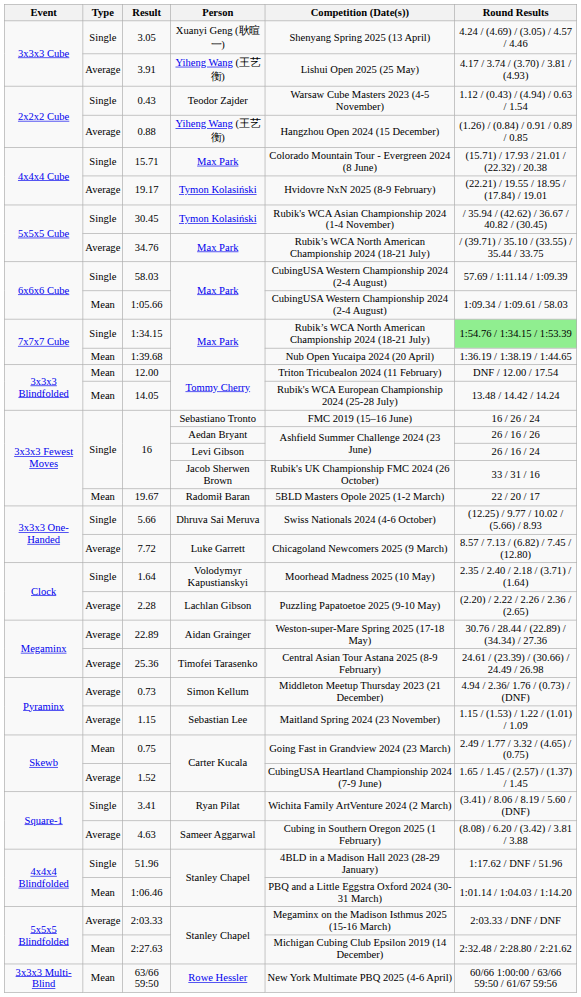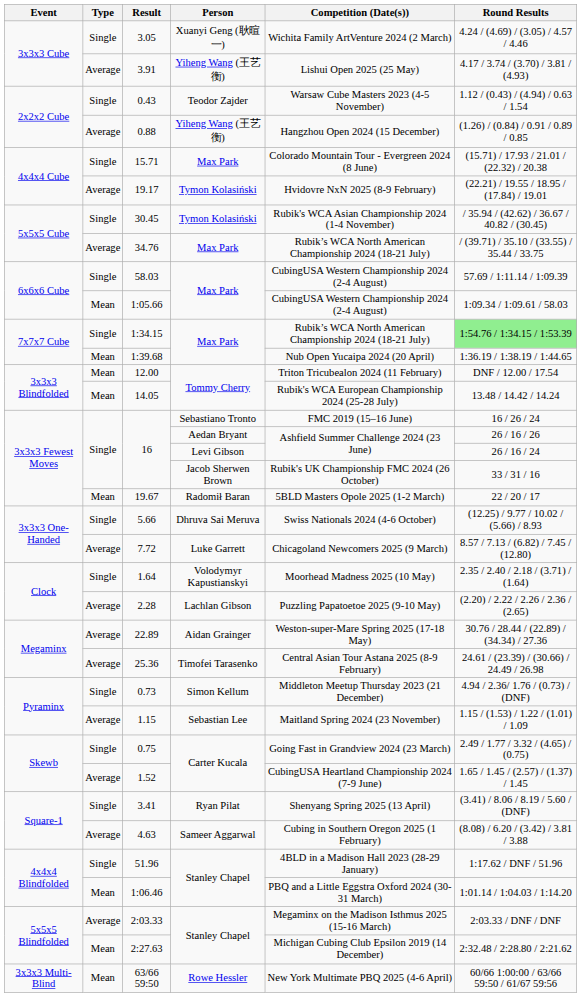 <table class="wikitable sortable" style="text-align:center">
 <tr>
 <th>Event</th>
 <th>Type</th>
 <th>Result</th>
 <th>Person</th>
 <th>Competition (Date(s))</th>
 <th>Round Results</th>
 </tr>
 <tr>
 <td rowspan="2"><a href='#'>3x3x3 Cube</a></td>
 <td>Single</td>
 <td>3.05</td>
 <td> Xuanyi Geng (耿暄一)</td>
-<td>Shenyang Spring 2025 (13 April)</td>
+<td>Wichita Family ArtVenture 2024 (2 March)</td>
 <td>4.24 / (4.69) / (3.05) / 4.57 / 4.46</td>
 </tr>
 <tr>
 <td>Average</td>
 <td>3.91</td>
 <td> <a href='#'>Yiheng Wang</a> (王艺衡)</td>
 <td>Lishui Open 2025 (25 May)</td>
 <td>4.17 / 3.74 / (3.70) / 3.81 / (4.93)</td>
 </tr>
 <tr>
 <td rowspan="2"><a href='#'>2x2x2 Cube</a></td>
 <td>Single</td>
 <td>0.43</td>
 <td> Teodor Zajder</td>
 <td>Warsaw Cube Masters 2023 (4-5 November)</td>
 <td>1.12 / (0.43) / (4.94) / 0.63 / 1.54</td>
 </tr>
 <tr>
 <td>Average</td>
 <td>0.88</td>
 <td> <a href='#'>Yiheng Wang</a> (王艺衡)</td>
 <td>Hangzhou Open 2024 (15 December)</td>
 <td>(1.26) / (0.84) / 0.91 / 0.89 / 0.85</td>
 </tr>
 <tr>
 <td rowspan="2"><a href='#'>4x4x4 Cube</a></td>
 <td>Single</td>
 <td>15.71</td>
 <td> <a href='#'>Max Park</a></td>
 <td>Colorado Mountain Tour - Evergreen 2024 (8 June)</td>
 <td>(15.71)	/ 17.93 / 21.01 / (22.32) / 20.38</td>
 </tr>
 <tr>
 <td>Average</td>
 <td>19.17</td>
 <td> <a href='#'>Tymon Kolasiński</a></td>
 <td>Hvidovre NxN 2025 (8-9 February)</td>
 <td>(22.21) / 19.55 / 18.95 / (17.84) / 19.01</td>
 </tr>
 <tr>
 <td rowspan="2"><a href='#'>5x5x5 Cube</a></td>
 <td>Single</td>
 <td>30.45</td>
 <td> <a href='#'>Tymon Kolasiński</a></td>
 <td>Rubik's WCA Asian Championship 2024 (1-4 November)</td>
 <td>/ 35.94 / (42.62) / 36.67 / 40.82 / (30.45)</td>
 </tr>
 <tr>
 <td>Average</td>
 <td>34.76</td>
 <td> <a href='#'>Max Park</a></td>
 <td>Rubik’s WCA North American Championship 2024 (18-21 July)</td>
 <td>/ (39.71) / 35.10 / (33.55) / 35.44 / 33.75</td>
 </tr>
 <tr>
 <td rowspan="2"><a href='#'>6x6x6 Cube</a></td>
 <td>Single</td>
 <td>58.03</td>
 <td rowspan="2"> <a href='#'>Max Park</a></td>
 <td>CubingUSA Western Championship 2024 (2-4 August)</td>
 <td>57.69 / 1:11.14 / 1:09.39</td>
 </tr>
 <tr>
 <td>Mean</td>
 <td>1:05.66</td>
 <td>CubingUSA Western Championship 2024 (2-4 August)</td>
 <td>1:09.34 / 1:09.61 / 58.03</td>
 </tr>
 <tr>
 <td rowspan="2"><a href='#'>7x7x7 Cube</a></td>
 <td>Single</td>
 <td>1:34.15</td>
 <td rowspan="2"> <a href='#'>Max Park</a></td>
 <td>Rubik’s WCA North American Championship 2024 (18-21 July)</td>
 <td style="background: lightgreen;">1:54.76 / 1:34.15 / 1:53.39</td>
 </tr>
 <tr>
 <td>Mean</td>
 <td>1:39.68</td>
 <td>Nub Open Yucaipa 2024 (20 April)</td>
 <td>1:36.19 / 1:38.19 / 1:44.65</td>
 </tr>
 <tr>
 <td rowspan="2"><a href='#'>3x3x3 Blindfolded</a></td>
 <td>Mean</td>
 <td>12.00</td>
 <td rowspan="2"> <a href='#'>Tommy Cherry</a></td>
 <td>Triton Tricubealon 2024 (11 February)</td>
 <td>DNF / 12.00 / 17.54</td>
 </tr>
 <tr>
 <td>Mean</td>
 <td>14.05</td>
 <td>Rubik's WCA European Championship 2024 (25-28 July)</td>
 <td>13.48 / 14.42 / 14.24</td>
 </tr>
 <tr>
 <td rowspan="5"><a href='#'>3x3x3 Fewest Moves</a></td>
 <td rowspan="4">Single</td>
 <td rowspan="4">16</td>
 <td> Sebastiano Tronto</td>
 <td>FMC 2019 (15–16 June)</td>
 <td>16 / 26 / 24</td>
 </tr>
 <tr>
 <td> Aedan Bryant</td>
 <td rowspan="2">Ashfield Summer Challenge 2024 (23 June)</td>
 <td>26 / 16 / 26</td>
 </tr>
 <tr>
 <td> Levi Gibson</td>
 <td>26 / 16 / 24</td>
 </tr>
 <tr>
 <td> Jacob Sherwen Brown</td>
 <td>Rubik's UK Championship FMC 2024 (26 October)</td>
 <td>33 / 31 / 16</td>
 </tr>
 <tr>
 <td>Mean</td>
 <td>19.67</td>
 <td> Radomił Baran</td>
 <td>5BLD Masters Opole 2025 (1-2 March)</td>
 <td>22 / 20 / 17</td>
 </tr>
 <tr>
 <td rowspan="2"><a href='#'>3x3x3 One-Handed</a></td>
 <td>Single</td>
 <td>5.66</td>
 <td> Dhruva Sai Meruva</td>
 <td>Swiss Nationals 2024 (4-6 October)</td>
 <td>(12.25) / 9.77 / 10.02 / (5.66) / 8.93</td>
 </tr>
 <tr>
 <td>Average</td>
 <td>7.72</td>
 <td> Luke Garrett</td>
 <td>Chicagoland Newcomers 2025 (9 March)</td>
 <td>8.57 / 7.13 / (6.82) / 7.45 / (12.80)</td>
 </tr>
 <tr>
 <td rowspan="2"><a href='#'>Clock</a></td>
 <td>Single</td>
 <td>1.64</td>
 <td> Volodymyr Kapustianskyi</td>
 <td>Moorhead Madness 2025 (10 May)</td>
 <td>2.35 / 2.40 / 2.18 / (3.71) / (1.64)</td>
 </tr>
 <tr>
 <td>Average</td>
 <td>2.28</td>
 <td> Lachlan Gibson</td>
 <td>Puzzling Papatoetoe 2025 (9-10 May)</td>
 <td>(2.20) / 2.22 / 2.26 / 2.36 / (2.65)</td>
 </tr>
 <tr>
 <td rowspan="2"><a href='#'>Megaminx</a></td>
 <td>Average</td>
 <td>22.89</td>
 <td> Aidan Grainger</td>
 <td>Weston-super-Mare Spring 2025 (17-18 May)</td>
 <td>30.76 / 28.44 / (22.89) / (34.34) / 27.36</td>
 </tr>
 <tr>
 <td>Average</td>
 <td>25.36</td>
 <td> Timofei Tarasenko</td>
 <td>Central Asian Tour Astana 2025 (8-9 February)</td>
 <td>24.61 / (23.39) / (30.66) / 24.49 / 26.98</td>
 </tr>
 <tr>
 <td rowspan="2"><a href='#'>Pyraminx</a></td>
-<td>Average</td>
+<td>Single</td>
 <td>0.73</td>
 <td> Simon Kellum</td>
 <td>Middleton Meetup Thursday 2023 (21 December)</td>
 <td>4.94 / 2.36/ 1.76 / (0.73) / (DNF)</td>
 </tr>
 <tr>
 <td>Average</td>
 <td>1.15</td>
 <td> Sebastian Lee</td>
 <td>Maitland Spring 2024 (23 November)</td>
 <td>1.15 / (1.53) / 1.22 / (1.01) / 1.09</td>
 </tr>
 <tr>
 <td rowspan="2"><a href='#'>Skewb</a></td>
-<td>Mean</td>
+<td>Single</td>
 <td>0.75</td>
 <td rowspan="2"> Carter Kucala</td>
 <td>Going Fast in Grandview 2024 (23 March)</td>
 <td>2.49 / 1.77 / 3.32 / (4.65) / (0.75)</td>
 </tr>
 <tr>
 <td>Average</td>
 <td>1.52</td>
 <td>CubingUSA Heartland Championship 2024 (7-9 June)</td>
 <td>1.65 / 1.45 / (2.57) / (1.37) / 1.45</td>
 </tr>
 <tr>
 <td rowspan="2"><a href='#'>Square-1</a></td>
 <td>Single</td>
 <td>3.41</td>
 <td> Ryan Pilat</td>
-<td>Wichita Family ArtVenture 2024 (2 March)</td>
+<td>Shenyang Spring 2025 (13 April)</td>
 <td>(3.41) / 8.06 / 8.19 / 5.60 / (DNF)</td>
 </tr>
 <tr>
 <td>Average</td>
 <td>4.63</td>
 <td> Sameer Aggarwal</td>
 <td>Cubing in Southern Oregon 2025 (1 February)</td>
 <td>(8.08) / 6.20 / (3.42) / 3.81 / 3.88</td>
 </tr>
 <tr>
 <td rowspan="2"><a href='#'>4x4x4 Blindfolded</a></td>
 <td>Single</td>
 <td>51.96</td>
 <td rowspan="2"> Stanley Chapel</td>
 <td>4BLD in a Madison Hall 2023 (28-29 January)</td>
 <td>1:17.62	/ DNF / 51.96</td>
 </tr>
 <tr>
 <td>Mean</td>
 <td>1:06.46</td>
 <td>PBQ and a Little Eggstra Oxford 2024 (30-31 March)</td>
 <td>1:01.14 / 1:04.03 / 1:14.20</td>
 </tr>
 <tr>
 <td rowspan="2"><a href='#'>5x5x5 Blindfolded</a></td>
 <td>Average</td>
 <td>2:03.33</td>
 <td rowspan="2"> Stanley Chapel</td>
 <td>Megaminx on the Madison Isthmus 2025 (15-16 March)</td>
 <td>2:03.33 / DNF / DNF</td>
 </tr>
 <tr>
 <td>Mean</td>
 <td>2:27.63</td>
 <td>Michigan Cubing Club Epsilon 2019 (14 December)</td>
 <td>2:32.48 / 2:28.80 / 2:21.62</td>
 </tr>
 <tr>
 <td><a href='#'>3x3x3 Multi-Blind</a></td>
 <td>Mean</td>
 <td>63/66 59:50</td>
 <td> <a href='#'>Rowe Hessler</a></td>
 <td>New York Multimate PBQ 2025 (4-6 April)</td>
 <td>60/66 1:00:00 / 63/66 59:50 / 61/67 59:56</td>
 </tr>
 </table>
